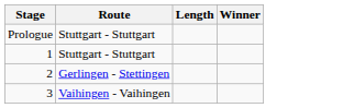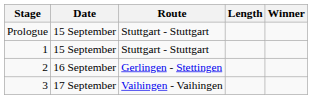 <table class="wikitable sortable">
 <tr>
 <th>Stage</th>
+<th>Date</th>
 <th>Route</th>
 <th>Length</th>
 <th>Winner</th>
 </tr>
 <tr>
 <td align="right">Prologue</td>
+<td>15 September</td>
 <td>Stuttgart - Stuttgart</td>
 <td></td>
 <td></td>
 </tr>
 <tr>
 <td align="right">1</td>
+<td>15 September</td>
 <td>Stuttgart - Stuttgart</td>
 <td></td>
 <td></td>
 </tr>
 <tr>
 <td align="right">2</td>
+<td>16 September</td>
 <td><a href='#'>Gerlingen</a> - <a href='#'>Stettingen</a></td>
 <td></td>
 <td></td>
 </tr>
 <tr>
 <td align="right">3</td>
+<td>17 September</td>
 <td><a href='#'>Vaihingen</a> - Vaihingen</td>
 <td></td>
 <td></td>
 </tr>
 </table>
